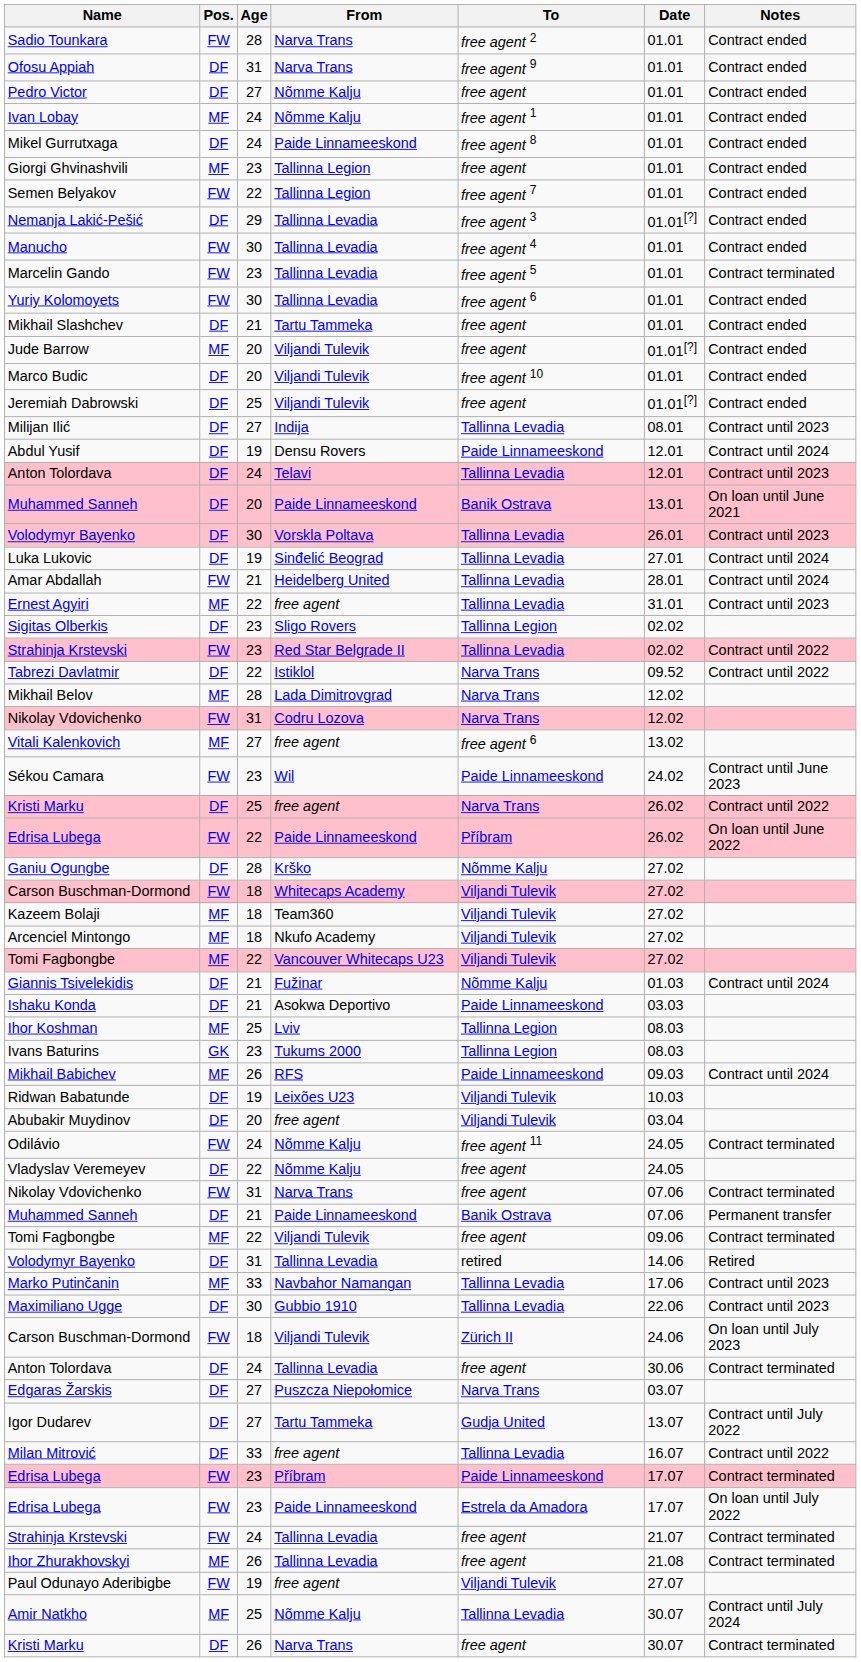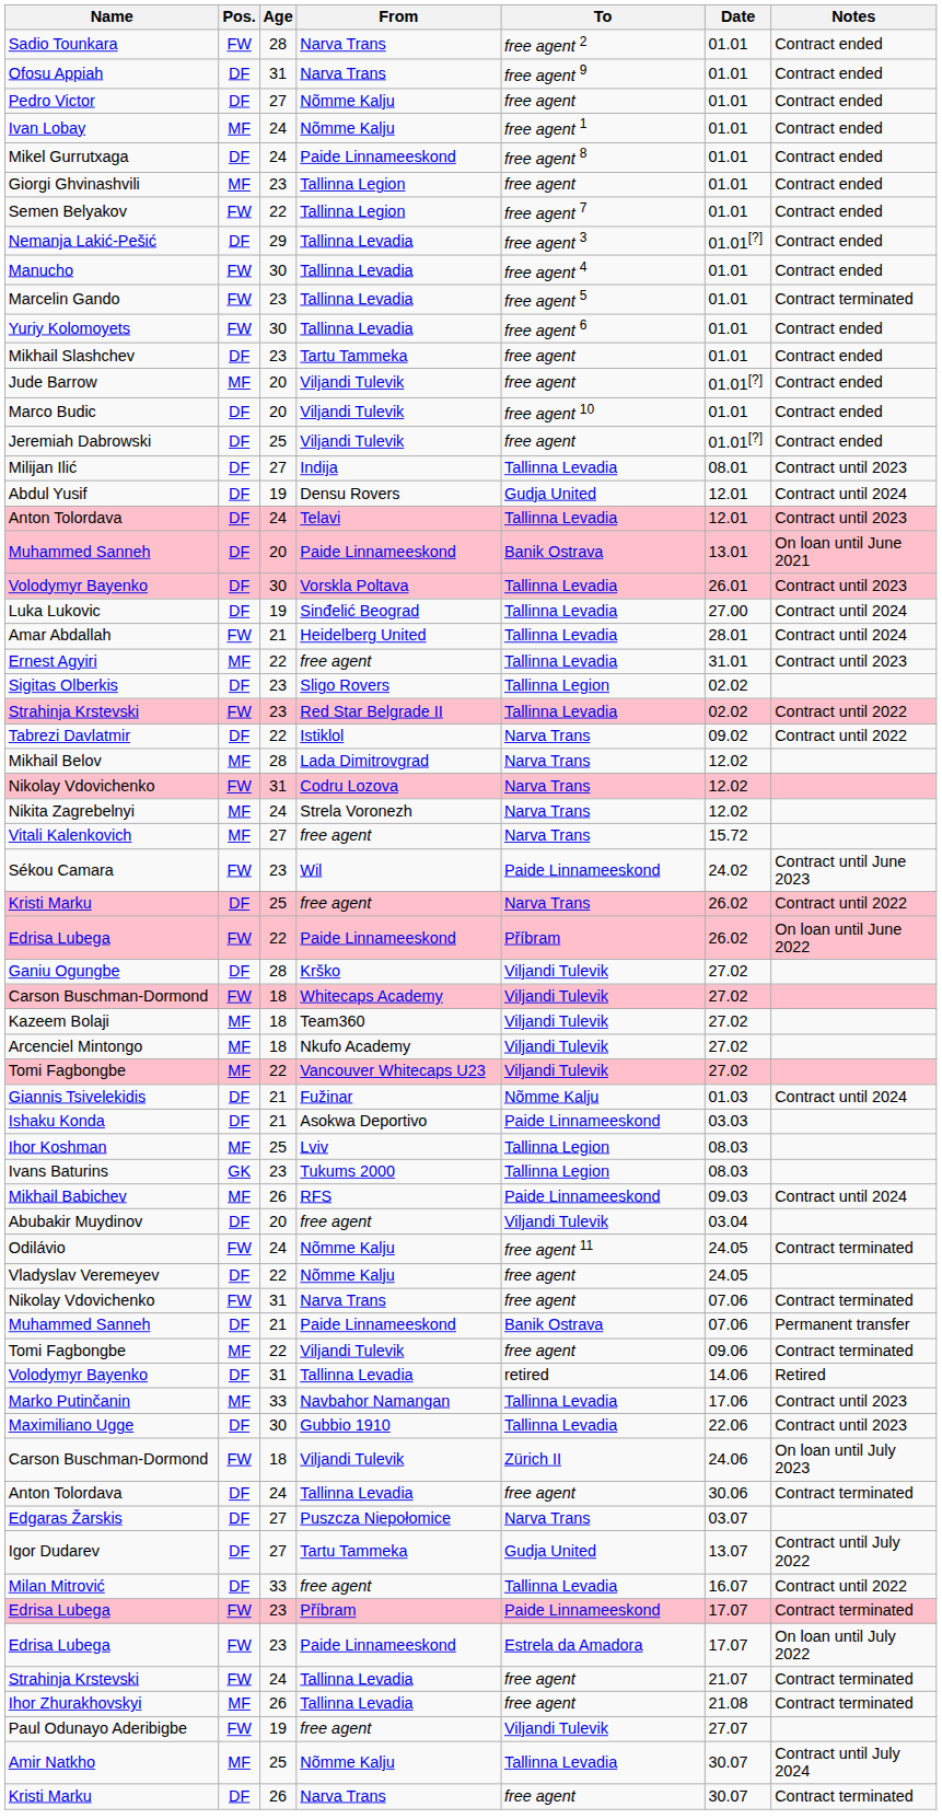 <table class="wikitable collapsed">
 <tr>
 <th width=210px>Name</th>
 <th width= 30px>Pos.</th>
 <th width= 30px>Age</th>
 <th width=200px>From</th>
 <th width=200px>To</th>
 <th width= 60px>Date</th>
 <th width=160px>Notes</th>
 </tr>
 <tr>
 <td> <a href='#'>Sadio Tounkara</a></td>
 <td align=center><a href='#'>FW</a></td>
 <td align=center>28</td>
 <td><a href='#'>Narva Trans</a></td>
 <td><em>free agent</em> <sup>2</sup></td>
 <td>01.01</td>
 <td>Contract ended</td>
 </tr>
 <tr>
 <td> <a href='#'>Ofosu Appiah</a></td>
 <td align=center><a href='#'>DF</a></td>
 <td align=center>31</td>
 <td><a href='#'>Narva Trans</a></td>
 <td><em>free agent</em> <sup>9</sup></td>
 <td>01.01</td>
 <td>Contract ended</td>
 </tr>
 <tr>
 <td> <a href='#'>Pedro Victor</a></td>
 <td align=center><a href='#'>DF</a></td>
 <td align=center>27</td>
 <td><a href='#'>Nõmme Kalju</a></td>
 <td><em>free agent</em></td>
 <td>01.01</td>
 <td>Contract ended</td>
 </tr>
 <tr>
 <td> <a href='#'>Ivan Lobay</a></td>
 <td align=center><a href='#'>MF</a></td>
 <td align=center>24</td>
 <td><a href='#'>Nõmme Kalju</a></td>
 <td><em>free agent</em> <sup> 1</sup></td>
 <td>01.01</td>
 <td>Contract ended</td>
 </tr>
 <tr>
 <td> Mikel Gurrutxaga</td>
 <td align=center><a href='#'>DF</a></td>
 <td align=center>24</td>
 <td><a href='#'>Paide Linnameeskond</a></td>
 <td><em>free agent</em> <sup>8</sup></td>
 <td>01.01</td>
 <td>Contract ended</td>
 </tr>
 <tr>
 <td> Giorgi Ghvinashvili</td>
 <td align=center><a href='#'>MF</a></td>
 <td align=center>23</td>
 <td><a href='#'>Tallinna Legion</a></td>
 <td><em>free agent</em></td>
 <td>01.01</td>
 <td>Contract ended</td>
 </tr>
 <tr>
 <td> Semen Belyakov</td>
 <td align=center><a href='#'>FW</a></td>
 <td align=center>22</td>
 <td><a href='#'>Tallinna Legion</a></td>
 <td><em>free agent</em> <sup>7</sup></td>
 <td>01.01</td>
 <td>Contract ended</td>
 </tr>
 <tr>
 <td> <a href='#'>Nemanja Lakić-Pešić</a></td>
 <td align=center><a href='#'>DF</a></td>
 <td align=center>29</td>
 <td><a href='#'>Tallinna Levadia</a></td>
 <td><em>free agent</em> <sup>3</sup></td>
 <td>01.01<sup>[?]</sup></td>
 <td>Contract ended</td>
 </tr>
 <tr>
 <td> <a href='#'>Manucho</a></td>
 <td align=center><a href='#'>FW</a></td>
 <td align=center>30</td>
 <td><a href='#'>Tallinna Levadia</a></td>
 <td><em>free agent</em> <sup>4</sup></td>
 <td>01.01</td>
 <td>Contract ended</td>
 </tr>
 <tr>
 <td> Marcelin Gando</td>
 <td align=center><a href='#'>FW</a></td>
 <td align=center>23</td>
 <td><a href='#'>Tallinna Levadia</a></td>
 <td><em>free agent</em> <sup>5</sup></td>
 <td>01.01</td>
 <td>Contract terminated</td>
 </tr>
 <tr>
 <td> <a href='#'>Yuriy Kolomoyets</a></td>
 <td align=center><a href='#'>FW</a></td>
 <td align=center>30</td>
 <td><a href='#'>Tallinna Levadia</a></td>
 <td><em>free agent</em> <sup>6</sup></td>
 <td>01.01</td>
 <td>Contract ended</td>
 </tr>
 <tr>
 <td> Mikhail Slashchev</td>
 <td align=center><a href='#'>DF</a></td>
-<td align=center>21</td>
+<td align=center>23</td>
 <td><a href='#'>Tartu Tammeka</a></td>
 <td><em>free agent</em></td>
 <td>01.01</td>
 <td>Contract ended</td>
 </tr>
 <tr>
 <td> Jude Barrow</td>
 <td align=center><a href='#'>MF</a></td>
 <td align=center>20</td>
 <td><a href='#'>Viljandi Tulevik</a></td>
 <td><em>free agent</em></td>
 <td>01.01<sup>[?]</sup></td>
 <td>Contract ended</td>
 </tr>
 <tr>
 <td> Marco Budic</td>
 <td align=center><a href='#'>DF</a></td>
 <td align=center>20</td>
 <td><a href='#'>Viljandi Tulevik</a></td>
 <td><em>free agent</em> <sup>10</sup></td>
 <td>01.01</td>
 <td>Contract ended</td>
 </tr>
 <tr>
 <td> Jeremiah Dabrowski</td>
 <td align=center><a href='#'>DF</a></td>
 <td align=center>25</td>
 <td><a href='#'>Viljandi Tulevik</a></td>
 <td><em>free agent</em></td>
 <td>01.01<sup>[?]</sup></td>
 <td>Contract ended</td>
 </tr>
 <tr>
 <td> Milijan Ilić</td>
 <td align=center><a href='#'>DF</a></td>
 <td align=center>27</td>
 <td> <a href='#'>Indija</a></td>
 <td><a href='#'>Tallinna Levadia</a></td>
 <td>08.01</td>
 <td>Contract until 2023</td>
 </tr>
 <tr>
 <td> Abdul Yusif</td>
 <td align=center><a href='#'>DF</a></td>
 <td align=center>19</td>
 <td> Densu Rovers</td>
-<td><a href='#'>Paide Linnameeskond</a></td>
+<td> <a href='#'>Gudja United</a></td>
 <td>12.01</td>
 <td>Contract until 2024</td>
 </tr>
 <tr>
 <td style="background:pink;"> Anton Tolordava</td>
 <td style="background:pink;" align=center><a href='#'>DF</a></td>
 <td style="background:pink;" align=center>24</td>
 <td style="background:pink;"> <a href='#'>Telavi</a></td>
 <td style="background:pink;"><a href='#'>Tallinna Levadia</a></td>
 <td style="background:pink;">12.01</td>
 <td style="background:pink;">Contract until 2023</td>
 </tr>
 <tr>
 <td style="background:pink;"> <a href='#'>Muhammed Sanneh</a></td>
 <td style="background:pink;" align=center><a href='#'>DF</a></td>
 <td style="background:pink;" align=center>20</td>
 <td style="background:pink;"><a href='#'>Paide Linnameeskond</a></td>
 <td style="background:pink;"> <a href='#'>Banik Ostrava</a></td>
 <td style="background:pink;">13.01</td>
 <td style="background:pink;">On loan until June 2021</td>
 </tr>
 <tr>
 <td style="background:pink;"> <a href='#'>Volodymyr Bayenko</a></td>
 <td style="background:pink;" align=center><a href='#'>DF</a></td>
 <td style="background:pink;" align=center>30</td>
 <td style="background:pink;"> <a href='#'>Vorskla Poltava</a></td>
 <td style="background:pink;"><a href='#'>Tallinna Levadia</a></td>
 <td style="background:pink;">26.01</td>
 <td style="background:pink;">Contract until 2023</td>
 </tr>
 <tr>
 <td> Luka Lukovic</td>
 <td align=center><a href='#'>DF</a></td>
 <td align=center>19</td>
 <td> <a href='#'>Sinđelić Beograd</a></td>
 <td><a href='#'>Tallinna Levadia</a></td>
-<td>27.01</td>
+<td>27.00</td>
 <td>Contract until 2024</td>
 </tr>
 <tr>
 <td> Amar Abdallah</td>
 <td align=center><a href='#'>FW</a></td>
 <td align=center>21</td>
 <td> <a href='#'>Heidelberg United</a></td>
 <td><a href='#'>Tallinna Levadia</a></td>
 <td>28.01</td>
 <td>Contract until 2024</td>
 </tr>
 <tr>
 <td> <a href='#'>Ernest Agyiri</a></td>
 <td align=center><a href='#'>MF</a></td>
 <td align=center>22</td>
 <td><em>free agent</em></td>
 <td><a href='#'>Tallinna Levadia</a></td>
 <td>31.01</td>
 <td>Contract until 2023</td>
 </tr>
 <tr>
 <td> <a href='#'>Sigitas Olberkis</a></td>
 <td align=center><a href='#'>DF</a></td>
 <td align=center>23</td>
 <td> <a href='#'>Sligo Rovers</a></td>
 <td><a href='#'>Tallinna Legion</a></td>
 <td>02.02</td>
 <td></td>
 </tr>
 <tr>
 <td style="background:pink;"> <a href='#'>Strahinja Krstevski</a></td>
 <td style="background:pink;" align=center><a href='#'>FW</a></td>
 <td style="background:pink;" align=center>23</td>
 <td style="background:pink;"> <a href='#'>Red Star Belgrade II</a></td>
 <td style="background:pink;"><a href='#'>Tallinna Levadia</a></td>
 <td style="background:pink;">02.02</td>
 <td style="background:pink;">Contract until 2022</td>
 </tr>
 <tr>
 <td> <a href='#'>Tabrezi Davlatmir</a></td>
 <td align=center><a href='#'>DF</a></td>
 <td align=center>22</td>
 <td> <a href='#'>Istiklol</a></td>
 <td><a href='#'>Narva Trans</a></td>
-<td>09.52</td>
+<td>09.02</td>
 <td>Contract until 2022</td>
 </tr>
 <tr>
 <td> Mikhail Belov</td>
 <td align=center><a href='#'>MF</a></td>
 <td align=center>28</td>
 <td> <a href='#'>Lada Dimitrovgrad</a></td>
 <td><a href='#'>Narva Trans</a></td>
 <td>12.02</td>
 <td></td>
 </tr>
 <tr>
 <td style="background:pink;"> Nikolay Vdovichenko</td>
 <td style="background:pink;" align=center><a href='#'>FW</a></td>
 <td style="background:pink;" align=center>31</td>
 <td style="background:pink;"> <a href='#'>Codru Lozova</a></td>
 <td style="background:pink;"><a href='#'>Narva Trans</a></td>
 <td style="background:pink;">12.02</td>
 <td style="background:pink;"></td>
 </tr>
 <tr>
+<td> Nikita Zagrebelnyi</td>
+<td align=center><a href='#'>MF</a></td>
+<td align=center>24</td>
+<td> Strela Voronezh</td>
+<td><a href='#'>Narva Trans</a></td>
+<td>12.02</td>
+<td></td>
+</tr>
+<tr>
 <td> <a href='#'>Vitali Kalenkovich</a></td>
 <td align=center><a href='#'>MF</a></td>
 <td align=center>27</td>
 <td><em>free agent</em></td>
-<td><em>free agent</em> <sup>6</sup></td>
-<td>13.02</td>
+<td><a href='#'>Narva Trans</a></td>
+<td>15.72</td>
 <td></td>
 </tr>
 <tr>
 <td> Sékou Camara</td>
 <td align=center><a href='#'>FW</a></td>
 <td align=center>23</td>
 <td> <a href='#'>Wil</a></td>
 <td><a href='#'>Paide Linnameeskond</a></td>
 <td>24.02</td>
 <td>Contract until June 2023</td>
 </tr>
 <tr>
 <td style="background:pink;"> <a href='#'>Kristi Marku</a></td>
 <td style="background:pink;" align=center><a href='#'>DF</a></td>
 <td style="background:pink;" align=center>25</td>
 <td style="background:pink;"><em>free agent</em></td>
 <td style="background:pink;"><a href='#'>Narva Trans</a></td>
 <td style="background:pink;">26.02</td>
 <td style="background:pink;">Contract until 2022</td>
 </tr>
 <tr>
 <td style="background:pink;"> <a href='#'>Edrisa Lubega</a></td>
 <td style="background:pink;" align=center><a href='#'>FW</a></td>
 <td style="background:pink;" align=center>22</td>
 <td style="background:pink;"><a href='#'>Paide Linnameeskond</a></td>
 <td style="background:pink;"> <a href='#'>Příbram</a></td>
 <td style="background:pink;">26.02</td>
 <td style="background:pink;">On loan until June 2022</td>
 </tr>
 <tr>
 <td> <a href='#'>Ganiu Ogungbe</a></td>
 <td align=center><a href='#'>DF</a></td>
 <td align=center>28</td>
 <td> <a href='#'>Krško</a></td>
-<td><a href='#'>Nõmme Kalju</a></td>
+<td><a href='#'>Viljandi Tulevik</a></td>
 <td>27.02</td>
 <td></td>
 </tr>
 <tr>
 <td style="background:pink;"> Carson Buschman-Dormond</td>
 <td style="background:pink;" align=center><a href='#'>FW</a></td>
 <td style="background:pink;" align=center>18</td>
 <td style="background:pink;"> <a href='#'>Whitecaps Academy</a></td>
 <td style="background:pink;"><a href='#'>Viljandi Tulevik</a></td>
 <td style="background:pink;">27.02</td>
 <td style="background:pink;"></td>
 </tr>
 <tr>
 <td> Kazeem Bolaji</td>
 <td align=center><a href='#'>MF</a></td>
 <td align=center>18</td>
 <td> Team360</td>
 <td><a href='#'>Viljandi Tulevik</a></td>
 <td>27.02</td>
 <td></td>
 </tr>
 <tr>
 <td> Arcenciel Mintongo</td>
 <td align=center><a href='#'>MF</a></td>
 <td align=center>18</td>
 <td> Nkufo Academy</td>
 <td><a href='#'>Viljandi Tulevik</a></td>
 <td>27.02</td>
 <td></td>
 </tr>
 <tr>
 <td style="background:pink;"> Tomi Fagbongbe</td>
 <td align=center style="background:pink;"><a href='#'>MF</a></td>
 <td align=center style="background:pink;">22</td>
 <td style="background:pink;"> <a href='#'>Vancouver Whitecaps U23</a></td>
 <td style="background:pink;"><a href='#'>Viljandi Tulevik</a></td>
 <td style="background:pink;">27.02</td>
 <td style="background:pink;"></td>
 </tr>
 <tr>
 <td> <a href='#'>Giannis Tsivelekidis</a></td>
 <td align=center><a href='#'>DF</a></td>
 <td align=center>21</td>
 <td> <a href='#'>Fužinar</a></td>
 <td><a href='#'>Nõmme Kalju</a></td>
 <td>01.03</td>
 <td>Contract until 2024</td>
 </tr>
 <tr>
 <td> <a href='#'>Ishaku Konda</a></td>
 <td align=center><a href='#'>DF</a></td>
 <td align=center>21</td>
 <td> Asokwa Deportivo</td>
 <td><a href='#'>Paide Linnameeskond</a></td>
 <td>03.03</td>
 <td></td>
 </tr>
 <tr>
 <td> <a href='#'>Ihor Koshman</a></td>
 <td align=center><a href='#'>MF</a></td>
 <td align=center>25</td>
 <td> <a href='#'>Lviv</a></td>
 <td><a href='#'>Tallinna Legion</a></td>
 <td>08.03</td>
 <td></td>
 </tr>
 <tr>
 <td> Ivans Baturins</td>
 <td align=center><a href='#'>GK</a></td>
 <td align=center>23</td>
 <td> <a href='#'>Tukums 2000</a></td>
 <td><a href='#'>Tallinna Legion</a></td>
 <td>08.03</td>
 <td></td>
 </tr>
 <tr>
 <td> <a href='#'>Mikhail Babichev</a></td>
 <td align=center><a href='#'>MF</a></td>
 <td align=center>26</td>
 <td> <a href='#'>RFS</a></td>
 <td><a href='#'>Paide Linnameeskond</a></td>
 <td>09.03</td>
 <td>Contract until 2024</td>
-</tr>
-<tr>
-<td> Ridwan Babatunde</td>
-<td align=center><a href='#'>DF</a></td>
-<td align=center>19</td>
-<td> <a href='#'>Leixões U23</a></td>
-<td><a href='#'>Viljandi Tulevik</a></td>
-<td>10.03</td>
-<td></td>
 </tr>
 <tr>
 <td> Abubakir Muydinov</td>
 <td align=center><a href='#'>DF</a></td>
 <td align=center>20</td>
 <td><em>free agent</em></td>
 <td><a href='#'>Viljandi Tulevik</a></td>
 <td>03.04</td>
 <td></td>
 </tr>
 <tr>
 <td> Odilávio</td>
 <td align=center><a href='#'>FW</a></td>
 <td align=center>24</td>
 <td><a href='#'>Nõmme Kalju</a></td>
 <td><em>free agent</em> <sup>11</sup></td>
 <td>24.05</td>
 <td>Contract terminated</td>
 </tr>
 <tr>
 <td> Vladyslav Veremeyev</td>
 <td align=center><a href='#'>DF</a></td>
 <td align=center>22</td>
 <td><a href='#'>Nõmme Kalju</a></td>
 <td><em>free agent</em></td>
 <td>24.05</td>
 <td></td>
 </tr>
 <tr>
 <td> Nikolay Vdovichenko</td>
 <td align=center><a href='#'>FW</a></td>
 <td align=center>31</td>
 <td><a href='#'>Narva Trans</a></td>
 <td><em>free agent</em></td>
 <td>07.06</td>
 <td>Contract terminated</td>
 </tr>
 <tr>
 <td> <a href='#'>Muhammed Sanneh</a></td>
 <td align=center><a href='#'>DF</a></td>
 <td align=center>21</td>
 <td><a href='#'>Paide Linnameeskond</a></td>
 <td> <a href='#'>Banik Ostrava</a></td>
 <td>07.06</td>
 <td>Permanent transfer</td>
 </tr>
 <tr>
 <td> Tomi Fagbongbe</td>
 <td align=center><a href='#'>MF</a></td>
 <td align=center>22</td>
 <td><a href='#'>Viljandi Tulevik</a></td>
 <td><em>free agent</em></td>
 <td>09.06</td>
 <td>Contract terminated</td>
 </tr>
 <tr>
 <td> <a href='#'>Volodymyr Bayenko</a></td>
 <td align=center><a href='#'>DF</a></td>
 <td align=center>31</td>
 <td><a href='#'>Tallinna Levadia</a></td>
 <td>retired</td>
 <td>14.06</td>
 <td>Retired</td>
 </tr>
 <tr>
 <td> <a href='#'>Marko Putinčanin</a></td>
 <td align=center><a href='#'>MF</a></td>
 <td align=center>33</td>
 <td> <a href='#'>Navbahor Namangan</a></td>
 <td><a href='#'>Tallinna Levadia</a></td>
 <td>17.06</td>
 <td>Contract until 2023</td>
 </tr>
 <tr>
 <td> <a href='#'>Maximiliano Ugge</a></td>
 <td align=center><a href='#'>DF</a></td>
 <td align=center>30</td>
 <td> <a href='#'>Gubbio 1910</a></td>
 <td><a href='#'>Tallinna Levadia</a></td>
 <td>22.06</td>
 <td>Contract until 2023</td>
 </tr>
 <tr>
 <td> Carson Buschman-Dormond</td>
 <td align=center><a href='#'>FW</a></td>
 <td align=center>18</td>
 <td><a href='#'>Viljandi Tulevik</a></td>
 <td> <a href='#'>Zürich II</a></td>
 <td>24.06</td>
 <td>On loan until July 2023</td>
 </tr>
 <tr>
 <td> Anton Tolordava</td>
 <td align=center><a href='#'>DF</a></td>
 <td align=center>24</td>
 <td><a href='#'>Tallinna Levadia</a></td>
 <td><em>free agent</em></td>
 <td>30.06</td>
 <td>Contract terminated</td>
 </tr>
 <tr>
 <td> <a href='#'>Edgaras Žarskis</a></td>
 <td align=center><a href='#'>DF</a></td>
 <td align=center>27</td>
 <td> <a href='#'>Puszcza Niepołomice</a></td>
 <td><a href='#'>Narva Trans</a></td>
 <td>03.07</td>
 <td></td>
 </tr>
 <tr>
 <td> Igor Dudarev</td>
 <td align=center><a href='#'>DF</a></td>
 <td align=center>27</td>
 <td><a href='#'>Tartu Tammeka</a></td>
 <td> <a href='#'>Gudja United</a></td>
 <td>13.07</td>
 <td>Contract until July 2022</td>
 </tr>
 <tr>
 <td> <a href='#'>Milan Mitrović</a></td>
 <td align=center><a href='#'>DF</a></td>
 <td align=center>33</td>
 <td><em>free agent</em></td>
 <td><a href='#'>Tallinna Levadia</a></td>
 <td>16.07</td>
 <td>Contract until 2022</td>
 </tr>
 <tr>
 <td style="background:pink;"> <a href='#'>Edrisa Lubega</a></td>
 <td style="background:pink;" align=center><a href='#'>FW</a></td>
 <td style="background:pink;" align=center>23</td>
 <td style="background:pink;"> <a href='#'>Příbram</a></td>
 <td style="background:pink;"><a href='#'>Paide Linnameeskond</a></td>
 <td style="background:pink;">17.07</td>
 <td style="background:pink;">Contract terminated</td>
 </tr>
 <tr>
 <td> <a href='#'>Edrisa Lubega</a></td>
 <td align=center><a href='#'>FW</a></td>
 <td align=center>23</td>
 <td><a href='#'>Paide Linnameeskond</a></td>
 <td> <a href='#'>Estrela da Amadora</a></td>
 <td>17.07</td>
 <td>On loan until July 2022</td>
 </tr>
 <tr>
 <td> <a href='#'>Strahinja Krstevski</a></td>
 <td align=center><a href='#'>FW</a></td>
 <td align=center>24</td>
 <td><a href='#'>Tallinna Levadia</a></td>
 <td><em>free agent</em></td>
 <td>21.07</td>
 <td>Contract terminated</td>
 </tr>
 <tr>
 <td> <a href='#'>Ihor Zhurakhovskyi</a></td>
 <td align=center><a href='#'>MF</a></td>
 <td align=center>26</td>
 <td><a href='#'>Tallinna Levadia</a></td>
 <td><em>free agent</em></td>
 <td>21.08</td>
 <td>Contract terminated</td>
 </tr>
 <tr>
 <td> Paul Odunayo Aderibigbe</td>
 <td align=center><a href='#'>FW</a></td>
 <td align=center>19</td>
 <td><em>free agent</em></td>
 <td><a href='#'>Viljandi Tulevik</a></td>
 <td>27.07</td>
 <td></td>
 </tr>
 <tr>
 <td> <a href='#'>Amir Natkho</a></td>
 <td align=center><a href='#'>MF</a></td>
 <td align=center>25</td>
 <td><a href='#'>Nõmme Kalju</a></td>
 <td><a href='#'>Tallinna Levadia</a></td>
 <td>30.07</td>
 <td>Contract until July 2024</td>
 </tr>
 <tr>
 <td> <a href='#'>Kristi Marku</a></td>
 <td align=center><a href='#'>DF</a></td>
 <td align=center>26</td>
 <td><a href='#'>Narva Trans</a></td>
 <td><em>free agent</em></td>
 <td>30.07</td>
 <td>Contract terminated</td>
 </tr>
 </table>
